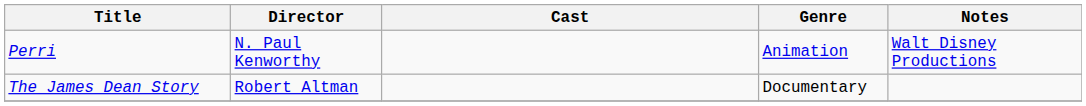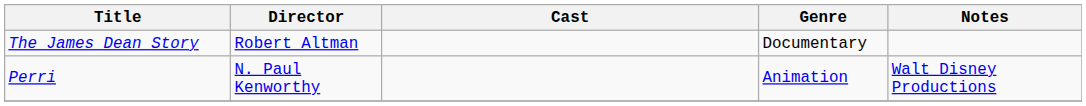 <table class="wikitable sortable" width= "100%">
 <tr>
 <th width=21%>Title</th>
 <th width=14%>Director</th>
 <th width=35%>Cast</th>
 <th width=12%>Genre</th>
 <th width=18%>Notes</th>
 </tr>
 <tr>
+<td><em><a href='#'>The James Dean Story</a></em></td>
+<td><a href='#'>Robert Altman</a></td>
+<td></td>
+<td>Documentary</td>
+<td></td>
+</tr>
+<tr>
 <td><em><a href='#'>Perri</a></em></td>
 <td><a href='#'>N. Paul Kenworthy</a></td>
 <td></td>
 <td><a href='#'>Animation</a></td>
 <td><a href='#'>Walt Disney Productions</a></td>
 </tr>
 <tr>
-<td><em><a href='#'>The James Dean Story</a></em></td>
-<td><a href='#'>Robert Altman</a></td>
-<td></td>
-<td>Documentary</td>
-<td></td>
-</tr>
-<tr>
 </tr>
 </table>
